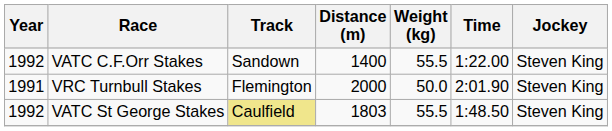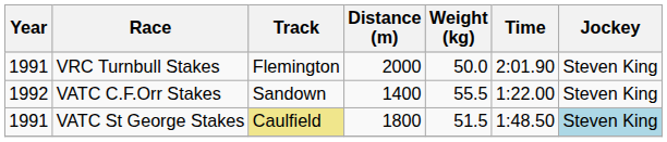 <table class="wikitable">
 <tr style="background:silver; color:black">
 <th>Year</th>
 <th>Race</th>
 <th>Track</th>
 <th>Distance<br>(m)</th>
 <th>Weight<br>(kg)</th>
 <th>Time</th>
 <th>Jockey</th>
+</tr>
+<tr>
+<td>1991</td>
+<td>VRC Turnbull Stakes</td>
+<td>Flemington</td>
+<td align="right">2000</td>
+<td align="right">50.0</td>
+<td align="right">2:01.90</td>
+<td>Steven King</td>
 </tr>
 <tr>
 <td>1992</td>
 <td>VATC C.F.Orr Stakes</td>
 <td>Sandown</td>
 <td align="right">1400</td>
 <td align="right">55.5</td>
 <td align="right">1:22.00</td>
 <td>Steven King</td>
 </tr>
 <tr>
 <td>1991</td>
-<td>VRC Turnbull Stakes</td>
-<td>Flemington</td>
-<td align="right">2000</td>
-<td align="right">50.0</td>
-<td align="right">2:01.90</td>
-<td>Steven King</td>
-</tr>
-<tr>
-<td>1992</td>
 <td>VATC St George Stakes</td>
 <td style="background: khaki;">Caulfield</td>
-<td align="right">1803</td>
-<td align="right">55.5</td>
+<td align="right">1800</td>
+<td align="right">51.5</td>
 <td align="right">1:48.50</td>
-<td>Steven King</td>
+<td style="background: lightblue;">Steven King</td>
 </tr>
 <tr>
 </tr>
 </table>
